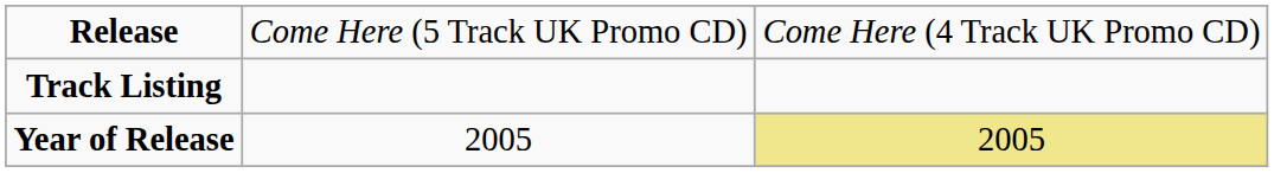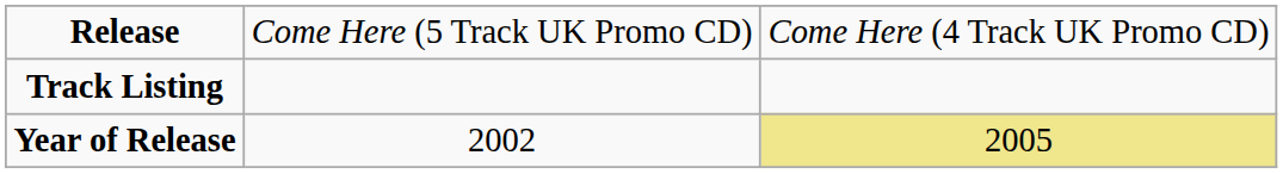 <table class="wikitable" style="text-align: center;">
 <tr>
 <td><strong>Release</strong></td>
 <td><em>Come Here</em> (5 Track UK Promo CD)</td>
 <td><em>Come Here</em>  (4 Track UK Promo CD)</td>
 </tr>
 <tr>
 <td><strong>Track Listing</strong></td>
 <td style="vertical-align: top;"></td>
 <td style="vertical-align: top;"></td>
 </tr>
 <tr>
 <td><strong>Year of Release</strong></td>
-<td>2005</td>
+<td>2002</td>
 <td style="background: khaki;">2005</td>
 </tr>
 </table>
